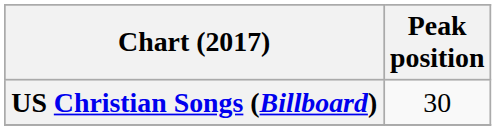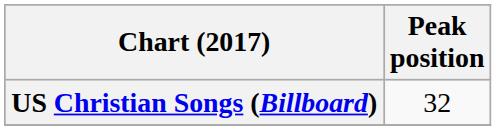 <table class="wikitable sortable plainrowheaders" style="text-align:center">
 <tr>
 <th scope="col">Chart (2017)</th>
 <th scope="col">Peak<br>position</th>
 </tr>
 <tr>
 <th scope="row">US <a href='#'>Christian Songs</a> (<em><a href='#'>Billboard</a></em>)</th>
-<td>30</td>
+<td>32</td>
 </tr>
 <tr>
 </tr>
 </table>
